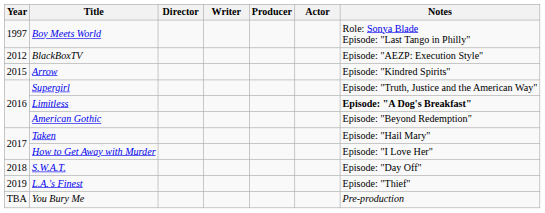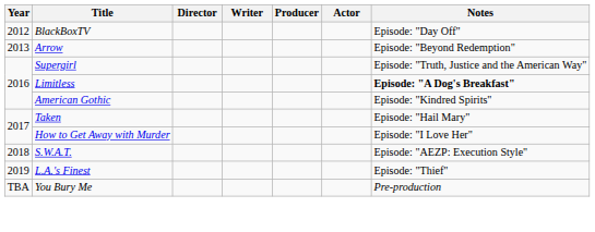 <table class="wikitable sortable" style="margin-right:auto">
 <tr>
 <th style="width:33px;">Year</th>
 <th>Title</th>
 <th style="width:65px;">Director</th>
 <th width="65">Writer</th>
 <th width="65">Producer</th>
 <th width="65">Actor</th>
 <th>Notes</th>
 </tr>
 <tr>
-<td>1997</td>
-<td><em><a href='#'>Boy Meets World</a></em></td>
-<td></td>
-<td></td>
-<td></td>
-<td></td>
-<td>Role: <a href='#'>Sonya Blade</a><br>Episode: "Last Tango in Philly"</td>
-</tr>
-<tr>
 <td>2012</td>
 <td><em>BlackBoxTV</em></td>
 <td></td>
 <td></td>
 <td></td>
 <td></td>
-<td>Episode: "AEZP: Execution Style"</td>
+<td>Episode: "Day Off"</td>
 </tr>
 <tr>
-<td>2015</td>
+<td>2013</td>
 <td><em><a href='#'>Arrow</a></em></td>
 <td></td>
 <td></td>
 <td></td>
 <td></td>
-<td>Episode: "Kindred Spirits"</td>
+<td>Episode: "Beyond Redemption"</td>
 </tr>
 <tr>
 <td rowspan="3">2016</td>
 <td><em><a href='#'>Supergirl</a></em></td>
 <td></td>
 <td></td>
 <td></td>
 <td></td>
 <td>Episode: "Truth, Justice and the American Way"</td>
 </tr>
 <tr>
 <td><em><a href='#'>Limitless</a></em></td>
 <td></td>
 <td></td>
 <td></td>
 <td></td>
 <td><strong>Episode: "A Dog's Breakfast"</strong></td>
 </tr>
 <tr>
 <td><em><a href='#'>American Gothic</a></em></td>
 <td></td>
 <td></td>
 <td></td>
 <td></td>
-<td>Episode: "Beyond Redemption"</td>
+<td>Episode: "Kindred Spirits"</td>
 </tr>
 <tr>
 <td rowspan="2">2017</td>
 <td><em><a href='#'>Taken</a></em></td>
 <td></td>
 <td></td>
 <td></td>
 <td></td>
 <td>Episode: "Hail Mary"</td>
 </tr>
 <tr>
 <td><em><a href='#'>How to Get Away with Murder</a></em></td>
 <td></td>
 <td></td>
 <td></td>
 <td></td>
 <td>Episode: "I Love Her"</td>
 </tr>
 <tr>
 <td>2018</td>
 <td><em><a href='#'>S.W.A.T.</a></em></td>
 <td></td>
 <td></td>
 <td></td>
 <td></td>
-<td>Episode: "Day Off"</td>
+<td>Episode: "AEZP: Execution Style"</td>
 </tr>
 <tr>
 <td>2019</td>
 <td><em><a href='#'>L.A.'s Finest</a></em></td>
 <td></td>
 <td></td>
 <td></td>
 <td></td>
 <td>Episode: "Thief"</td>
 </tr>
 <tr>
 <td>TBA</td>
 <td><em>You Bury Me</em></td>
 <td></td>
 <td></td>
 <td></td>
 <td></td>
 <td><em>Pre-production</em></td>
 </tr>
 </table>
